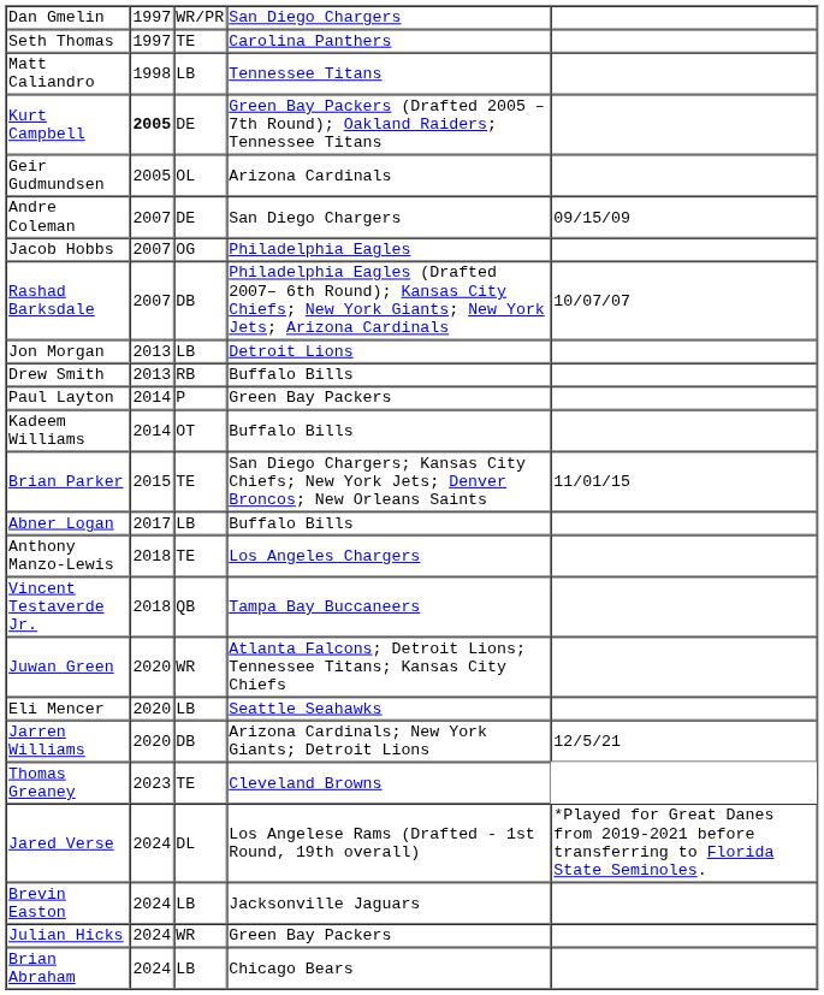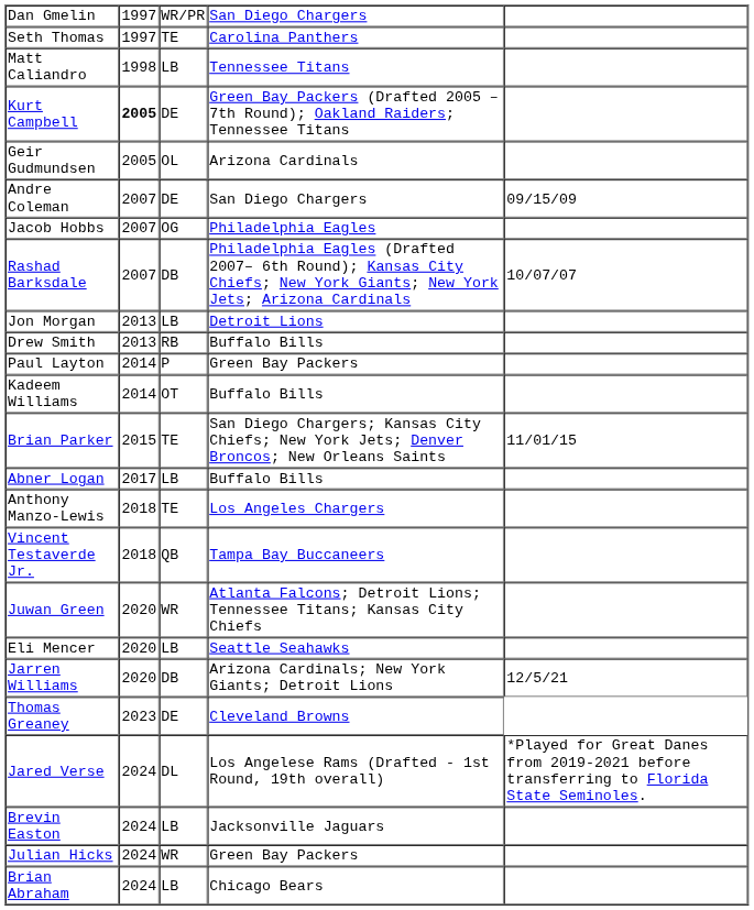 <table cellpadding="1" border="1" cellspacing="0" style="width:75%;">
 <tr>
 </tr>
 <tr>
 <td>Dan Gmelin</td>
 <td>1997</td>
 <td>WR/PR</td>
 <td><a href='#'>San Diego Chargers</a></td>
 <td></td>
 </tr>
 <tr>
 <td>Seth Thomas</td>
 <td>1997</td>
 <td>TE</td>
 <td><a href='#'>Carolina Panthers</a></td>
 <td></td>
 </tr>
 <tr>
 <td>Matt Caliandro</td>
 <td>1998</td>
 <td>LB</td>
 <td><a href='#'>Tennessee Titans</a></td>
 <td></td>
 </tr>
 <tr>
 <td><a href='#'>Kurt Campbell</a></td>
 <td><strong>2005</strong></td>
 <td>DE</td>
 <td><a href='#'>Green Bay Packers</a> (Drafted 2005 – 7th Round); <a href='#'>Oakland Raiders</a>; Tennessee Titans</td>
 <td></td>
 </tr>
 <tr>
 <td>Geir Gudmundsen</td>
 <td>2005</td>
 <td>OL</td>
 <td>Arizona Cardinals</td>
 <td></td>
 </tr>
 <tr>
 <td>Andre Coleman</td>
 <td>2007</td>
 <td>DE</td>
 <td>San Diego Chargers</td>
 <td>09/15/09</td>
 </tr>
 <tr>
 <td>Jacob Hobbs</td>
 <td>2007</td>
 <td>OG</td>
 <td><a href='#'>Philadelphia Eagles</a></td>
 <td></td>
 </tr>
 <tr>
 <td><a href='#'>Rashad Barksdale</a></td>
 <td>2007</td>
 <td>DB</td>
 <td><a href='#'>Philadelphia Eagles</a> (Drafted 2007– 6th Round); <a href='#'>Kansas City Chiefs</a>; <a href='#'>New York Giants</a>; <a href='#'>New York Jets</a>; <a href='#'>Arizona Cardinals</a></td>
 <td>10/07/07</td>
 </tr>
 <tr>
 <td>Jon Morgan</td>
 <td>2013</td>
 <td>LB</td>
 <td><a href='#'>Detroit Lions</a></td>
 <td></td>
 </tr>
 <tr>
 <td>Drew Smith</td>
 <td>2013</td>
 <td>RB</td>
 <td>Buffalo Bills</td>
 <td></td>
 </tr>
 <tr>
 <td>Paul Layton</td>
 <td>2014</td>
 <td>P</td>
 <td>Green Bay Packers</td>
 <td></td>
 </tr>
 <tr>
 <td>Kadeem Williams</td>
 <td>2014</td>
 <td>OT</td>
 <td>Buffalo Bills</td>
 <td></td>
 </tr>
 <tr>
 <td><a href='#'>Brian Parker</a></td>
 <td>2015</td>
 <td>TE</td>
 <td>San Diego Chargers; Kansas City Chiefs; New York Jets; <a href='#'>Denver Broncos</a>; New Orleans Saints</td>
 <td>11/01/15</td>
 </tr>
 <tr>
 <td><a href='#'>Abner Logan</a></td>
 <td>2017</td>
 <td>LB</td>
 <td>Buffalo Bills</td>
 <td></td>
 </tr>
 <tr>
 <td>Anthony Manzo-Lewis</td>
 <td>2018</td>
 <td>TE</td>
 <td><a href='#'>Los Angeles Chargers</a></td>
 <td></td>
 </tr>
 <tr>
 <td><a href='#'>Vincent Testaverde Jr.</a></td>
 <td>2018</td>
 <td>QB</td>
 <td><a href='#'>Tampa Bay Buccaneers</a></td>
 <td></td>
 </tr>
 <tr>
 <td><a href='#'>Juwan Green</a></td>
 <td>2020</td>
 <td>WR</td>
 <td><a href='#'>Atlanta Falcons</a>; Detroit Lions; Tennessee Titans; Kansas City Chiefs</td>
 <td></td>
 </tr>
 <tr>
 <td>Eli Mencer</td>
 <td>2020</td>
 <td>LB</td>
 <td><a href='#'>Seattle Seahawks</a></td>
 <td></td>
 </tr>
 <tr>
 <td><a href='#'>Jarren Williams</a></td>
 <td>2020</td>
 <td>DB</td>
 <td>Arizona Cardinals; New York Giants; Detroit Lions</td>
 <td>12/5/21</td>
 </tr>
 <tr>
 <td><a href='#'>Thomas Greaney</a></td>
 <td>2023</td>
-<td>TE</td>
+<td>DE</td>
 <td><a href='#'>Cleveland Browns</a></td>
 </tr>
 <tr>
 <td><a href='#'>Jared Verse</a></td>
 <td>2024</td>
 <td>DL</td>
 <td>Los Angelese Rams (Drafted - 1st Round, 19th overall)</td>
 <td>*Played for Great Danes from 2019-2021 before transferring to <a href='#'>Florida State Seminoles</a>.</td>
 </tr>
 <tr>
 <td><a href='#'>Brevin Easton</a></td>
 <td>2024</td>
 <td>LB</td>
 <td>Jacksonville Jaguars</td>
 <td></td>
 </tr>
 <tr>
 <td><a href='#'>Julian Hicks</a></td>
 <td>2024</td>
 <td>WR</td>
 <td>Green Bay Packers</td>
 <td></td>
 </tr>
 <tr>
 <td><a href='#'>Brian Abraham</a></td>
 <td>2024</td>
 <td>LB</td>
 <td>Chicago Bears</td>
 <td></td>
 </tr>
 </table>
